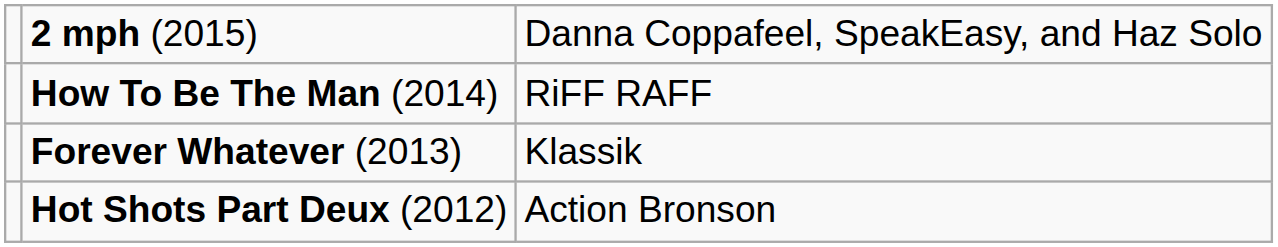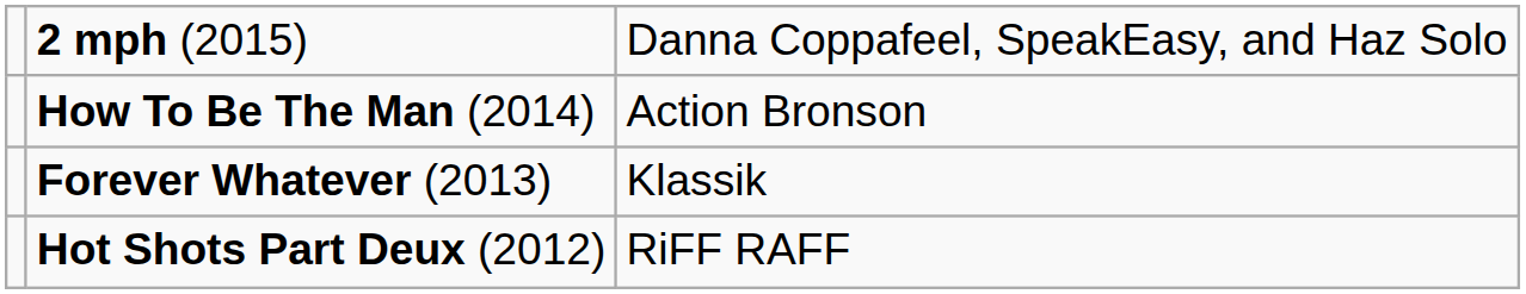 <table class="creditList creditByType wikitable">
 <tr>
 <td></td>
 <td><strong>2 mph</strong> (2015)</td>
 <td>Danna Coppafeel, SpeakEasy, and Haz Solo</td>
 </tr>
 <tr>
 <td></td>
 <td><strong>How To Be The Man</strong> (2014)</td>
-<td>RiFF RAFF</td>
+<td>Action Bronson</td>
 </tr>
 <tr>
 <td></td>
 <td><strong>Forever Whatever</strong> (2013)</td>
 <td>Klassik</td>
 </tr>
 <tr>
 <td></td>
 <td><strong>Hot Shots Part Deux</strong> (2012)</td>
-<td>Action Bronson</td>
+<td>RiFF RAFF</td>
 </tr>
 </table>
